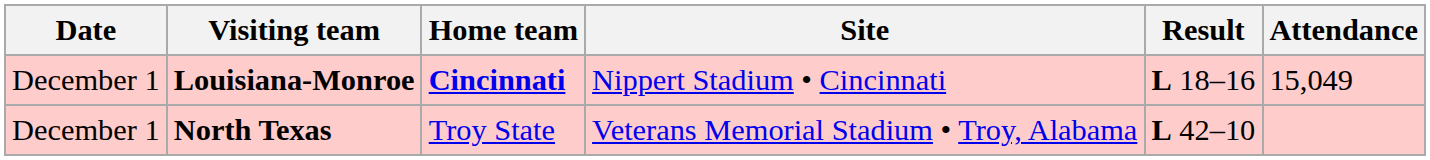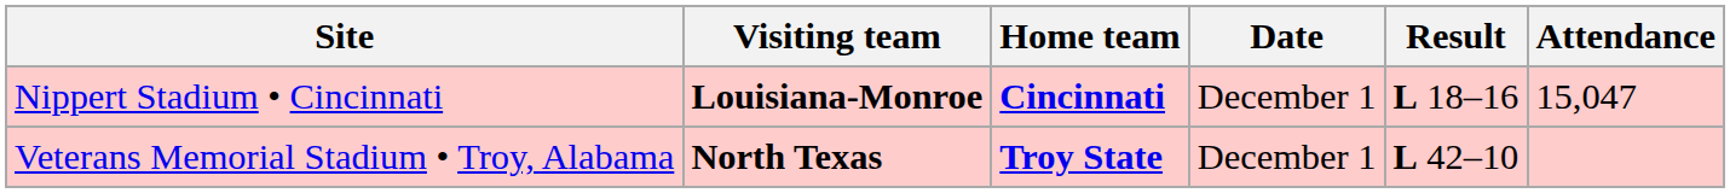 <table class="wikitable" style="font-size:95%;">
 <tr>
-<th>Date</th>
+<th>Site</th>
 <th>Visiting team</th>
 <th>Home team</th>
-<th>Site</th>
+<th>Date</th>
 <th>Result</th>
 <th>Attendance</th>
 </tr>
 <tr style="background:#fcc;">
-<td>December 1</td>
+<td><a href='#'>Nippert Stadium</a> • <a href='#'>Cincinnati</a></td>
 <td><strong>Louisiana-Monroe</strong></td>
 <td><strong><a href='#'>Cincinnati</a></strong></td>
-<td><a href='#'>Nippert Stadium</a> • <a href='#'>Cincinnati</a></td>
+<td>December 1</td>
 <td><strong>L</strong> 18–16</td>
-<td>15,049</td>
+<td>15,047</td>
 </tr>
 <tr style="background:#fcc;">
+<td><a href='#'>Veterans Memorial Stadium</a> • <a href='#'>Troy, Alabama</a></td>
+<td><strong>North Texas</strong></td>
+<td><strong><a href='#'>Troy State</a></strong></td>
 <td>December 1</td>
-<td><strong>North Texas</strong></td>
-<td><a href='#'>Troy State</a></td>
-<td><a href='#'>Veterans Memorial Stadium</a> • <a href='#'>Troy, Alabama</a></td>
 <td><strong>L</strong> 42–10</td>
 <td></td>
 </tr>
 </table>
